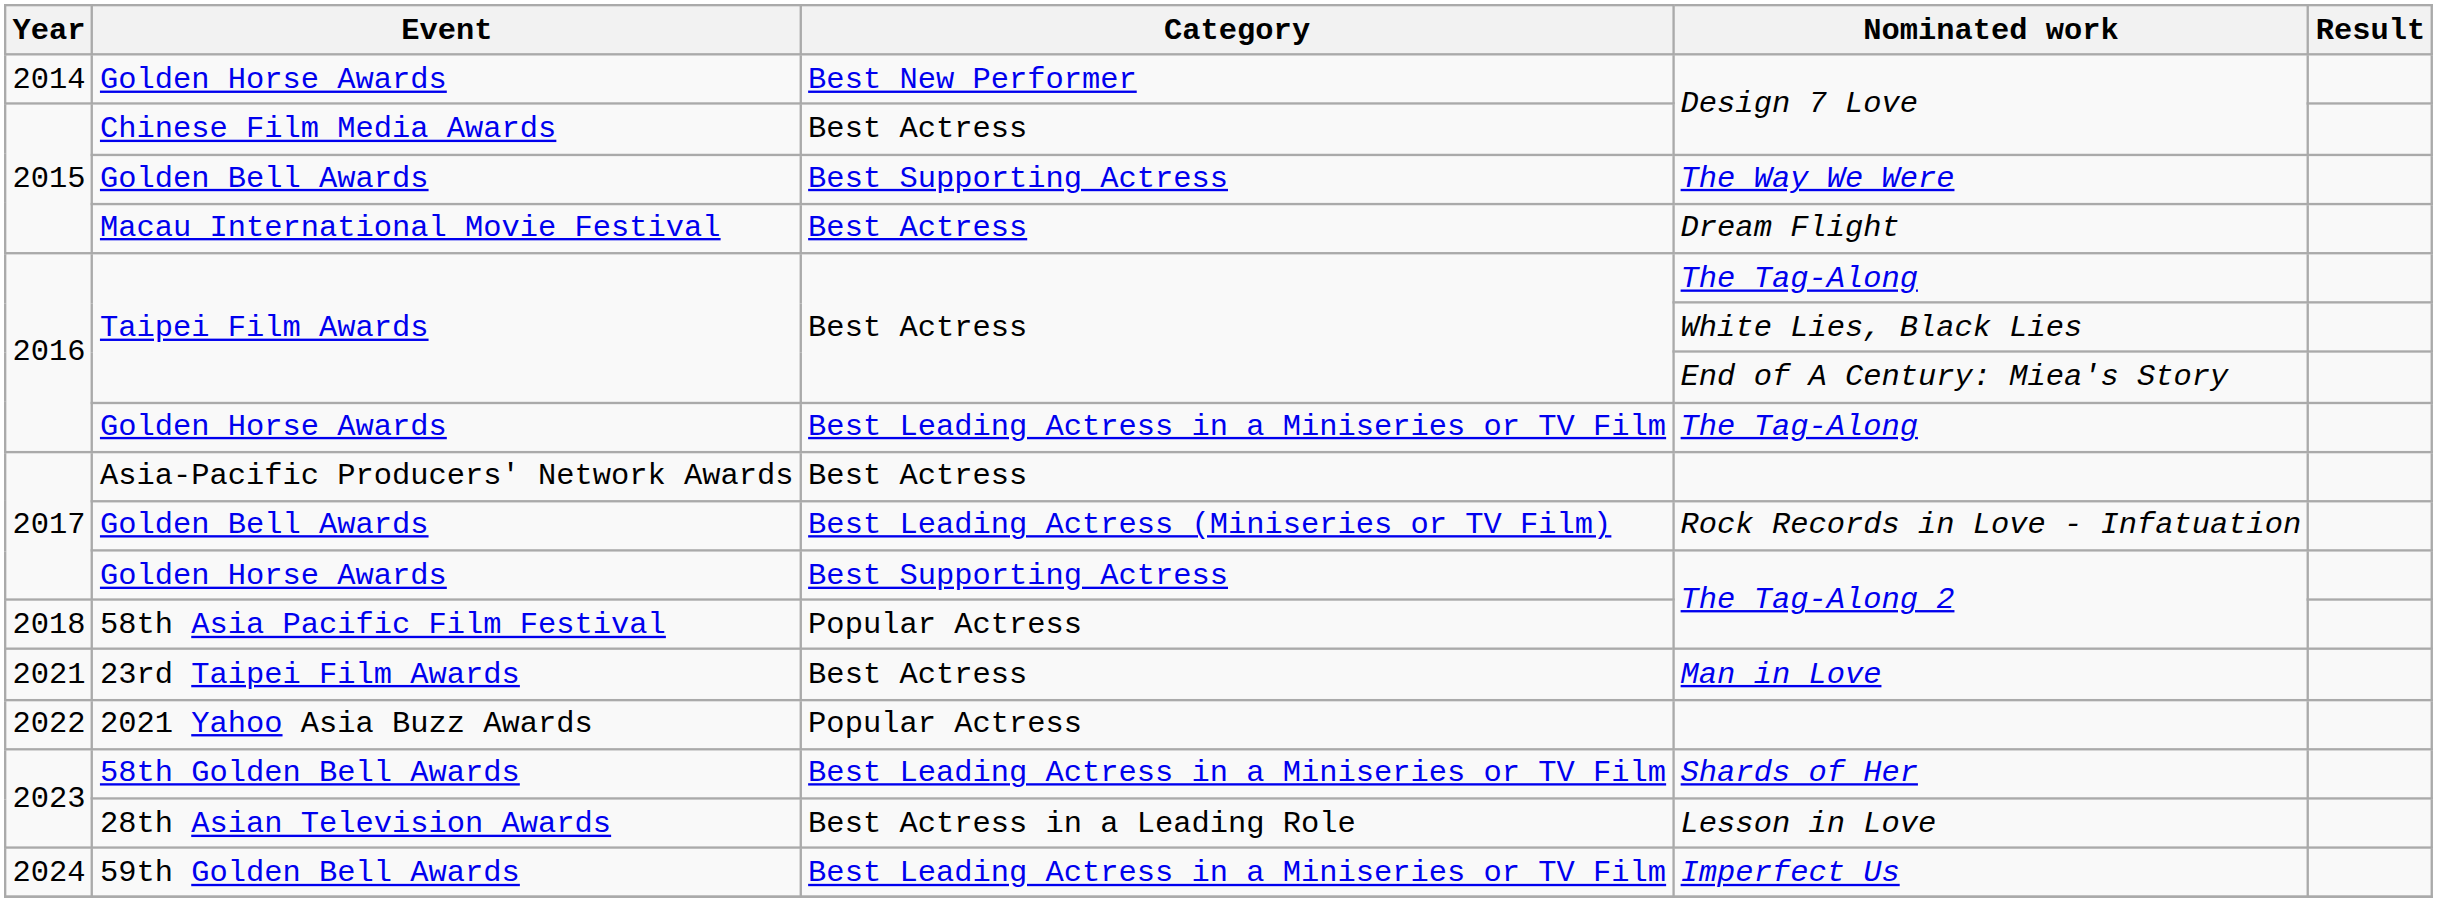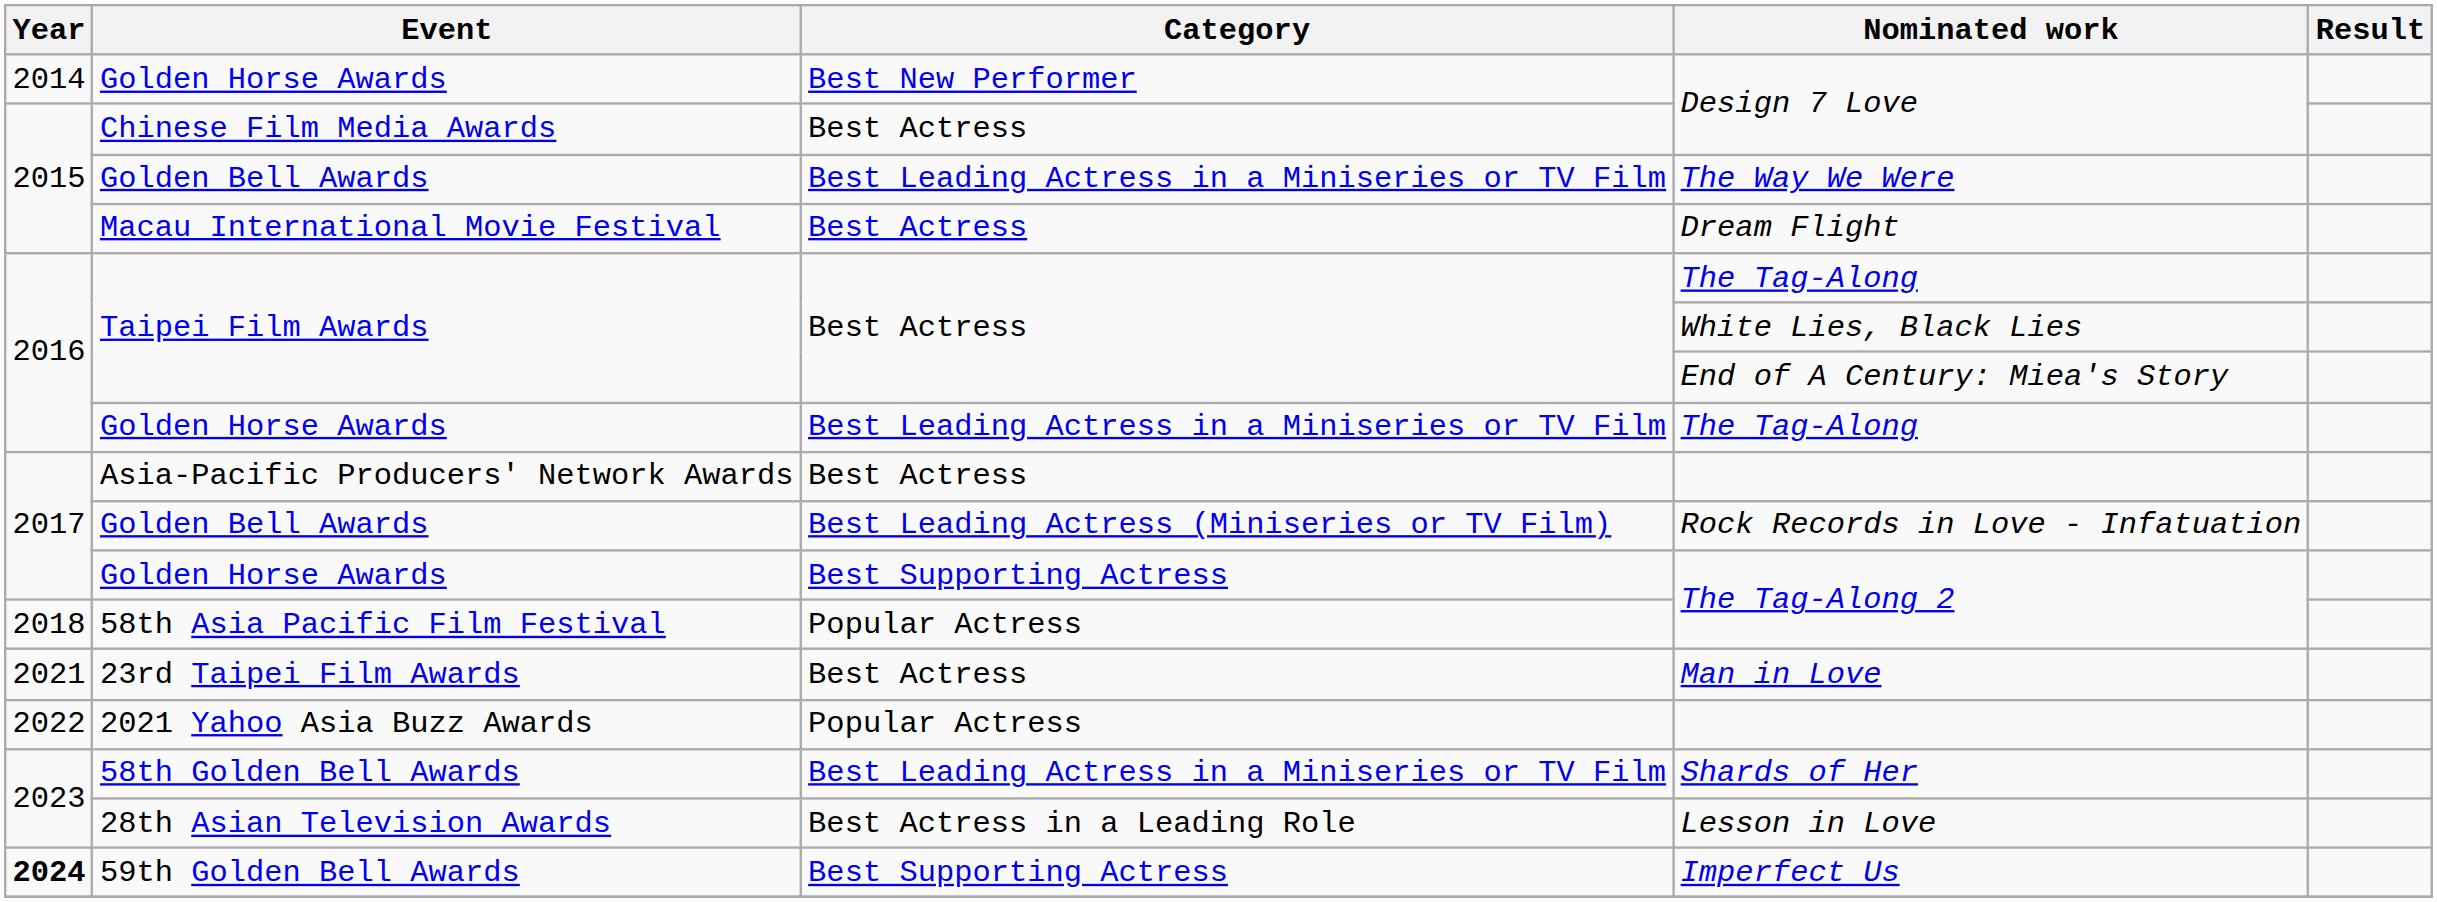 <table class="wikitable sortable">
 <tr>
 <th>Year</th>
 <th>Event</th>
 <th>Category</th>
 <th>Nominated work</th>
 <th>Result</th>
 </tr>
 <tr>
 <td>2014</td>
 <td><a href='#'>Golden Horse Awards</a></td>
 <td><a href='#'>Best New Performer</a></td>
 <td rowspan=2><em>Design 7 Love</em></td>
 <td></td>
 </tr>
 <tr>
 <td rowspan=3>2015</td>
 <td><a href='#'>Chinese Film Media Awards</a></td>
 <td>Best Actress</td>
 <td></td>
 </tr>
 <tr>
 <td><a href='#'>Golden Bell Awards</a></td>
-<td><a href='#'>Best Supporting Actress</a></td>
+<td><a href='#'>Best Leading Actress in a Miniseries or TV Film</a></td>
 <td><em><a href='#'>The Way We Were</a></em></td>
 <td></td>
 </tr>
 <tr>
 <td><a href='#'>Macau International Movie Festival</a></td>
 <td><a href='#'>Best Actress</a></td>
 <td><em>Dream Flight</em></td>
 <td></td>
 </tr>
 <tr>
 <td rowspan=4>2016</td>
 <td rowspan=3><a href='#'>Taipei Film Awards</a></td>
 <td rowspan=3>Best Actress</td>
 <td><em><a href='#'>The Tag-Along</a></em></td>
 <td></td>
 </tr>
 <tr>
 <td><em>White Lies, Black Lies</em></td>
 <td></td>
 </tr>
 <tr>
 <td><em>End of A Century: Miea's Story </em></td>
 <td></td>
 </tr>
 <tr>
 <td><a href='#'>Golden Horse Awards</a></td>
 <td><a href='#'>Best Leading Actress in a Miniseries or TV Film</a></td>
 <td><em><a href='#'>The Tag-Along</a></em></td>
 <td></td>
 </tr>
 <tr>
 <td rowspan=3>2017</td>
 <td>Asia-Pacific Producers' Network Awards</td>
 <td>Best Actress</td>
 <td></td>
 <td></td>
 </tr>
 <tr>
 <td><a href='#'>Golden Bell Awards</a></td>
 <td><a href='#'>Best Leading Actress (Miniseries or TV Film)</a></td>
 <td><em>Rock Records in Love - Infatuation</em></td>
 <td></td>
 </tr>
 <tr>
 <td><a href='#'>Golden Horse Awards</a></td>
 <td><a href='#'>Best Supporting Actress</a></td>
 <td rowspan=2><em><a href='#'>The Tag-Along 2</a></em></td>
 <td></td>
 </tr>
 <tr>
 <td rowspan=1>2018</td>
 <td>58th <a href='#'>Asia Pacific Film Festival</a></td>
 <td>Popular Actress</td>
 <td></td>
 </tr>
 <tr>
 <td>2021</td>
 <td>23rd <a href='#'>Taipei Film Awards</a></td>
 <td>Best Actress</td>
 <td><em><a href='#'>Man in Love</a></em></td>
 <td></td>
 </tr>
 <tr>
 <td>2022</td>
 <td>2021 <a href='#'>Yahoo</a> Asia Buzz Awards</td>
 <td>Popular Actress</td>
 <td></td>
 <td></td>
 </tr>
 <tr>
 <td rowspan=2>2023</td>
 <td><a href='#'>58th Golden Bell Awards</a></td>
 <td><a href='#'>Best Leading Actress in a Miniseries or TV Film</a></td>
 <td><em><a href='#'>Shards of Her</a></em></td>
 <td></td>
 </tr>
 <tr>
 <td>28th <a href='#'>Asian Television Awards</a></td>
 <td>Best Actress in a Leading Role</td>
 <td><em>Lesson in Love</em></td>
 <td></td>
 </tr>
 <tr>
-<td>2024</td>
+<td><strong>2024</strong></td>
 <td>59th <a href='#'>Golden Bell Awards</a></td>
-<td><a href='#'>Best Leading Actress in a Miniseries or TV Film</a></td>
+<td><a href='#'>Best Supporting Actress</a></td>
 <td><em><a href='#'>Imperfect Us</a></em></td>
 <td></td>
 </tr>
 <tr>
 </tr>
 </table>
